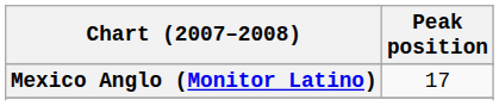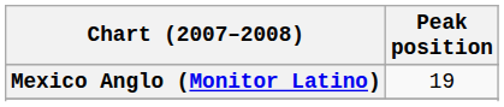 <table class="wikitable sortable plainrowheaders" style="text-align:center">
 <tr>
 <th>Chart (2007–2008)</th>
 <th>Peak<br>position</th>
 </tr>
 <tr>
 </tr>
 <tr>
 </tr>
 <tr>
 </tr>
 <tr>
 <th scope="row">Mexico Anglo (<a href='#'>Monitor Latino</a>)</th>
-<td>17</td>
+<td>19</td>
 </tr>
 <tr>
 </tr>
 <tr>
 </tr>
 <tr>
 </tr>
 <tr>
 </tr>
 <tr>
 </tr>
 </table>
